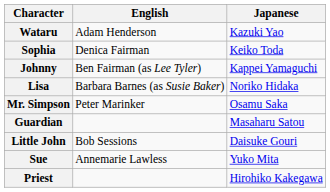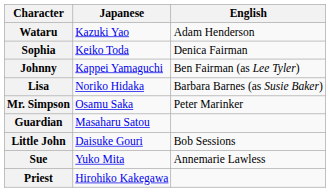 <table class="wikitable mw-collapsible">
 <tr>
 <th>Character</th>
+<th>Japanese</th>
 <th>English</th>
-<th>Japanese</th>
 </tr>
 <tr>
 <th>Wataru</th>
+<td><a href='#'>Kazuki Yao</a></td>
 <td>Adam Henderson</td>
-<td><a href='#'>Kazuki Yao</a></td>
 </tr>
 <tr>
 <th>Sophia</th>
+<td><a href='#'>Keiko Toda</a></td>
 <td>Denica Fairman</td>
-<td><a href='#'>Keiko Toda</a></td>
 </tr>
 <tr>
 <th>Johnny</th>
+<td><a href='#'>Kappei Yamaguchi</a></td>
 <td>Ben Fairman (as <em>Lee Tyler</em>)</td>
-<td><a href='#'>Kappei Yamaguchi</a></td>
 </tr>
 <tr>
 <th>Lisa</th>
+<td><a href='#'>Noriko Hidaka</a></td>
 <td>Barbara Barnes (as <em>Susie Baker</em>)</td>
-<td><a href='#'>Noriko Hidaka</a></td>
 </tr>
 <tr>
 <th>Mr. Simpson</th>
+<td><a href='#'>Osamu Saka</a></td>
 <td>Peter Marinker</td>
-<td><a href='#'>Osamu Saka</a></td>
 </tr>
 <tr>
 <th>Guardian</th>
+<td><a href='#'>Masaharu Satou</a></td>
 <td></td>
-<td><a href='#'>Masaharu Satou</a></td>
 </tr>
 <tr>
 <th>Little John</th>
+<td><a href='#'>Daisuke Gouri</a></td>
 <td>Bob Sessions</td>
-<td><a href='#'>Daisuke Gouri</a></td>
 </tr>
 <tr>
 <th>Sue</th>
+<td><a href='#'>Yuko Mita</a></td>
 <td>Annemarie Lawless</td>
-<td><a href='#'>Yuko Mita</a></td>
 </tr>
 <tr>
 <th>Priest</th>
+<td><a href='#'>Hirohiko Kakegawa</a></td>
 <td></td>
-<td><a href='#'>Hirohiko Kakegawa</a></td>
 </tr>
 </table>
